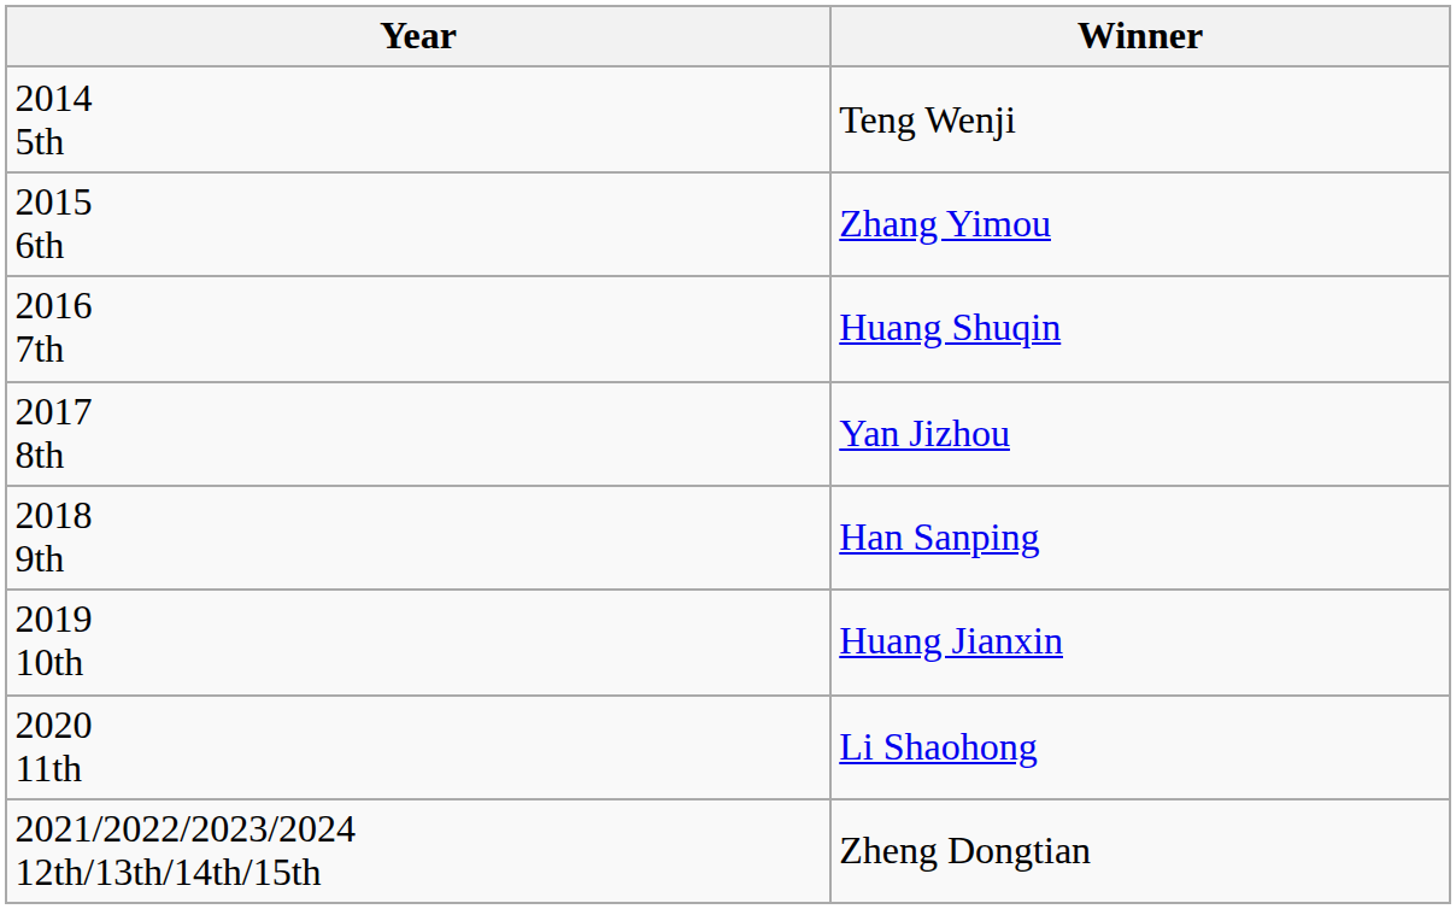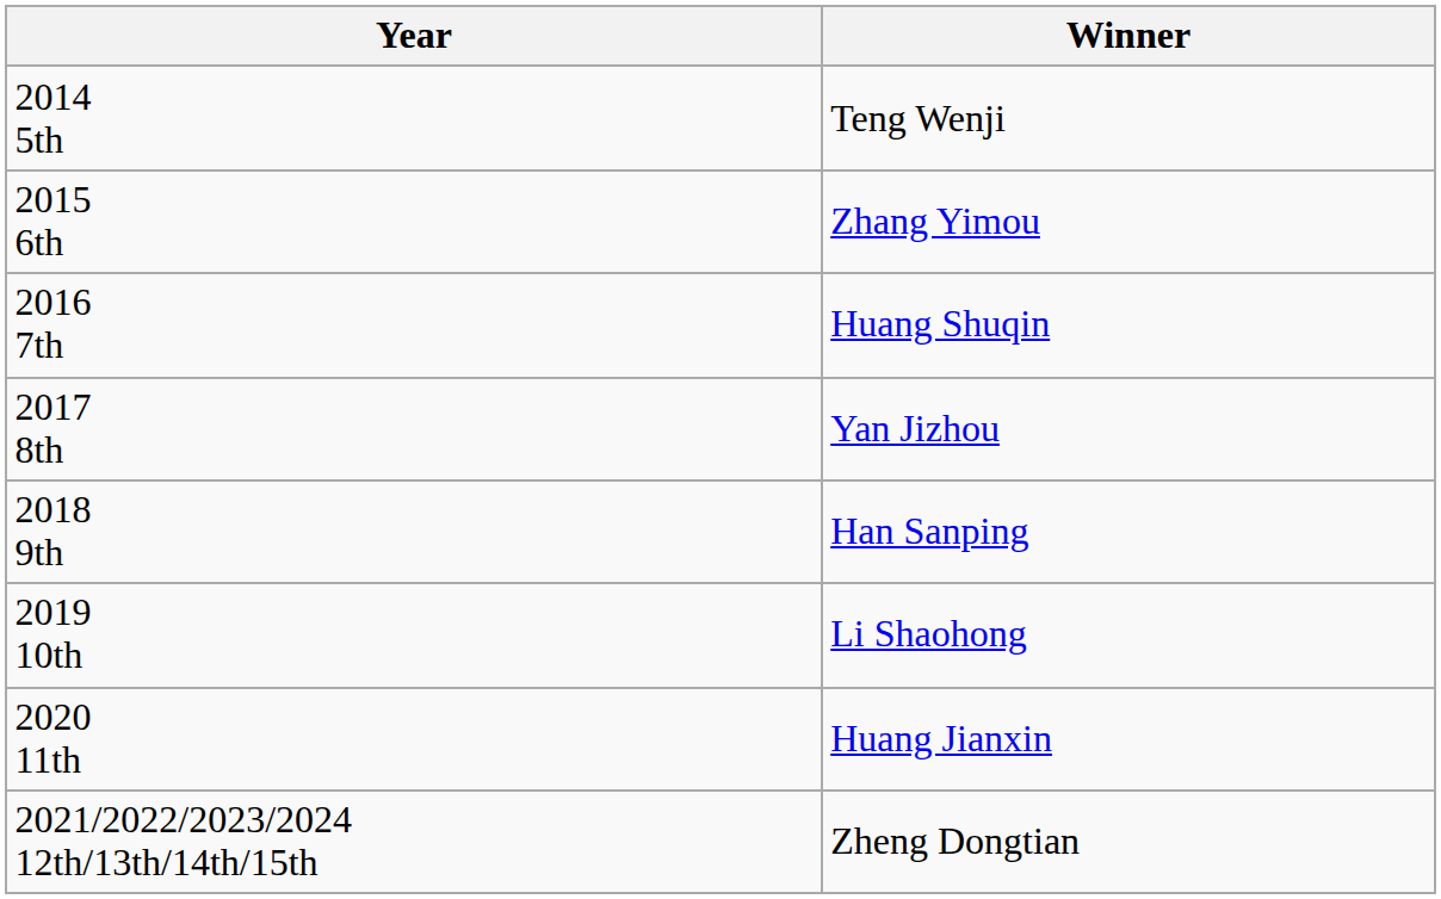 <table class="wikitable" style="width:600px">
 <tr>
 <th>Year</th>
 <th>Winner</th>
 </tr>
 <tr>
 <td>2014<br>5th</td>
 <td>Teng Wenji</td>
 </tr>
 <tr>
 <td>2015<br>6th</td>
 <td><a href='#'>Zhang Yimou</a></td>
 </tr>
 <tr>
 <td>2016<br>7th</td>
 <td><a href='#'>Huang Shuqin</a></td>
 </tr>
 <tr>
 <td>2017<br>8th</td>
 <td><a href='#'>Yan Jizhou</a></td>
 </tr>
 <tr>
 <td>2018<br>9th</td>
 <td><a href='#'>Han Sanping</a></td>
 </tr>
 <tr>
 <td>2019<br>10th</td>
-<td><a href='#'>Huang Jianxin</a></td>
+<td><a href='#'>Li Shaohong</a></td>
 </tr>
 <tr>
 <td>2020<br>11th</td>
-<td><a href='#'>Li Shaohong</a></td>
+<td><a href='#'>Huang Jianxin</a></td>
 </tr>
 <tr>
 <td>2021/2022/2023/2024<br>12th/13th/14th/15th</td>
 <td>Zheng Dongtian</td>
 </tr>
 </table>
